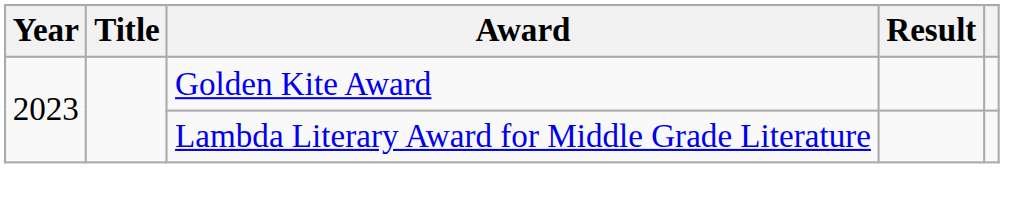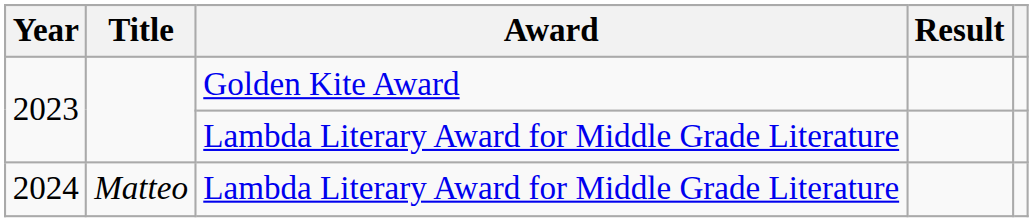 <table class="wikitable">
 <tr>
 <th>Year</th>
 <th>Title</th>
 <th>Award</th>
 <th>Result</th>
 <th></th>
 </tr>
 <tr>
 <td rowspan="2">2023</td>
 <td rowspan="2"></td>
 <td><a href='#'>Golden Kite Award</a></td>
 <td></td>
 <td></td>
 </tr>
 <tr>
 <td><a href='#'>Lambda Literary Award for Middle Grade Literature</a></td>
 <td></td>
 <td></td>
 </tr>
+<tr>
+<td>2024</td>
+<td><em>Matteo</em></td>
+<td><a href='#'>Lambda Literary Award for Middle Grade Literature</a></td>
+<td></td>
+<td></td>
+</tr>
 </table>
